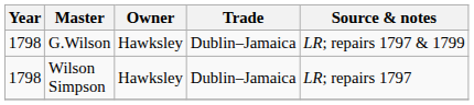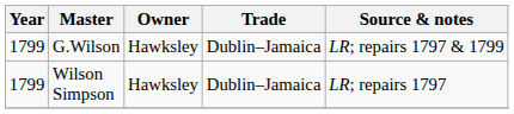 <table class=" wikitable">
 <tr>
 <th>Year</th>
 <th>Master</th>
 <th>Owner</th>
 <th>Trade</th>
 <th>Source & notes</th>
 </tr>
 <tr>
-<td>1798</td>
+<td>1799</td>
 <td>G.Wilson</td>
 <td>Hawksley</td>
 <td>Dublin–Jamaica</td>
 <td><em>LR</em>; repairs 1797 & 1799</td>
 </tr>
 <tr>
-<td>1798</td>
+<td>1799</td>
 <td>Wilson<br>Simpson</td>
 <td>Hawksley</td>
 <td>Dublin–Jamaica</td>
 <td><em>LR</em>; repairs 1797</td>
 </tr>
 <tr>
 </tr>
 </table>
